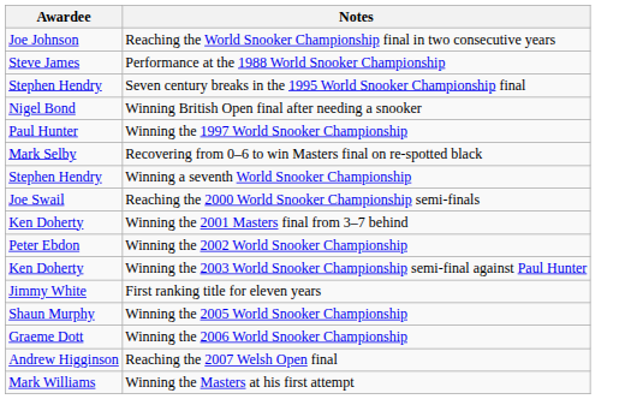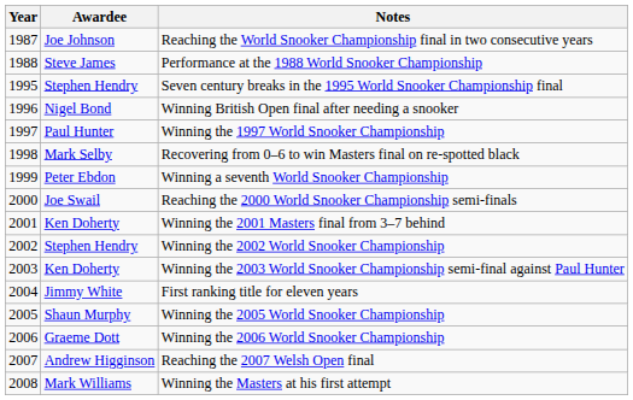 <table class="sortable wikitable plainrowheaders">
 <tr>
+<th scope="col">Year</th>
 <th scope="col">Awardee</th>
 <th scope="col">Notes</th>
 </tr>
 <tr>
+<td>1987</td>
 <td><a href='#'>Joe Johnson</a></td>
 <td>Reaching the <a href='#'>World Snooker Championship</a> final in two consecutive years</td>
 </tr>
 <tr>
+<td>1988</td>
 <td><a href='#'>Steve James</a></td>
 <td>Performance at the <a href='#'>1988 World Snooker Championship</a></td>
 </tr>
 <tr>
+<td>1995</td>
 <td><a href='#'>Stephen Hendry</a></td>
 <td>Seven century breaks in the <a href='#'>1995 World Snooker Championship</a> final</td>
 </tr>
 <tr>
+<td>1996</td>
 <td><a href='#'>Nigel Bond</a></td>
 <td>Winning British Open final after needing a snooker</td>
 </tr>
 <tr>
+<td>1997</td>
 <td><a href='#'>Paul Hunter</a></td>
 <td>Winning the <a href='#'>1997 World Snooker Championship</a></td>
 </tr>
 <tr>
+<td>1998</td>
 <td><a href='#'>Mark Selby</a></td>
 <td>Recovering from 0–6 to win Masters final on re-spotted black</td>
 </tr>
 <tr>
-<td><a href='#'>Stephen Hendry</a></td>
+<td>1999</td>
+<td><a href='#'>Peter Ebdon</a></td>
 <td>Winning a seventh <a href='#'>World Snooker Championship</a></td>
 </tr>
 <tr>
+<td>2000</td>
 <td><a href='#'>Joe Swail</a></td>
 <td>Reaching the <a href='#'>2000 World Snooker Championship</a> semi-finals</td>
 </tr>
 <tr>
+<td>2001</td>
 <td><a href='#'>Ken Doherty</a></td>
 <td>Winning the <a href='#'>2001 Masters</a> final from 3–7 behind</td>
 </tr>
 <tr>
-<td><a href='#'>Peter Ebdon</a></td>
+<td>2002</td>
+<td><a href='#'>Stephen Hendry</a></td>
 <td>Winning the <a href='#'>2002 World Snooker Championship</a></td>
 </tr>
 <tr>
+<td>2003</td>
 <td><a href='#'>Ken Doherty</a></td>
 <td>Winning the <a href='#'>2003 World Snooker Championship</a> semi-final against <a href='#'>Paul Hunter</a></td>
 </tr>
 <tr>
+<td>2004</td>
 <td><a href='#'>Jimmy White</a></td>
 <td>First ranking title for eleven years</td>
 </tr>
 <tr>
+<td>2005</td>
 <td><a href='#'>Shaun Murphy</a></td>
 <td>Winning the <a href='#'>2005 World Snooker Championship</a></td>
 </tr>
 <tr>
+<td>2006</td>
 <td><a href='#'>Graeme Dott</a></td>
 <td>Winning the <a href='#'>2006 World Snooker Championship</a></td>
 </tr>
 <tr>
+<td>2007</td>
 <td><a href='#'>Andrew Higginson</a></td>
 <td>Reaching the <a href='#'>2007 Welsh Open</a> final</td>
 </tr>
 <tr>
+<td>2008</td>
 <td><a href='#'>Mark Williams</a></td>
 <td>Winning the <a href='#'>Masters</a> at his first attempt</td>
 </tr>
 </table>
